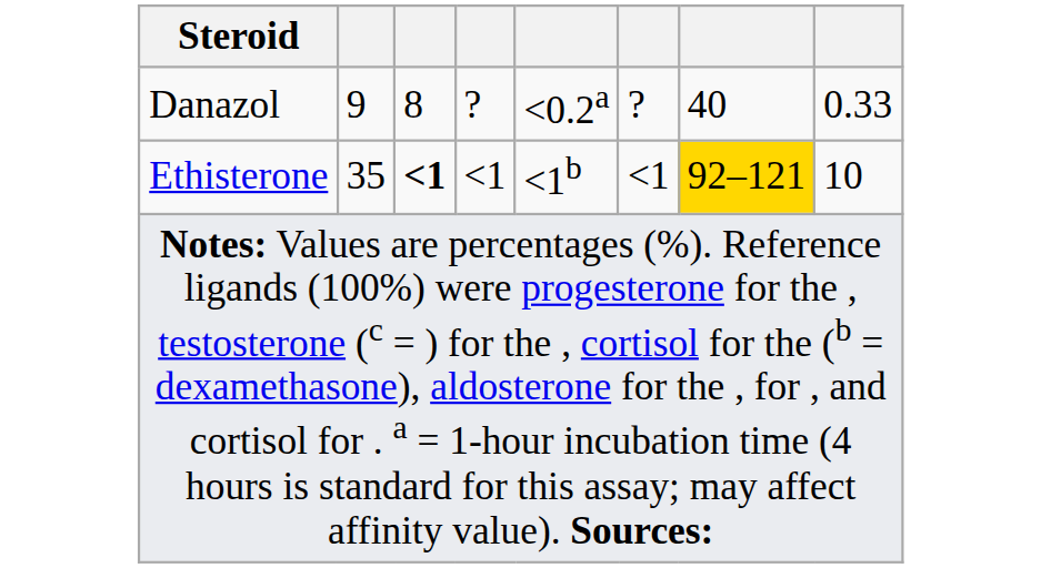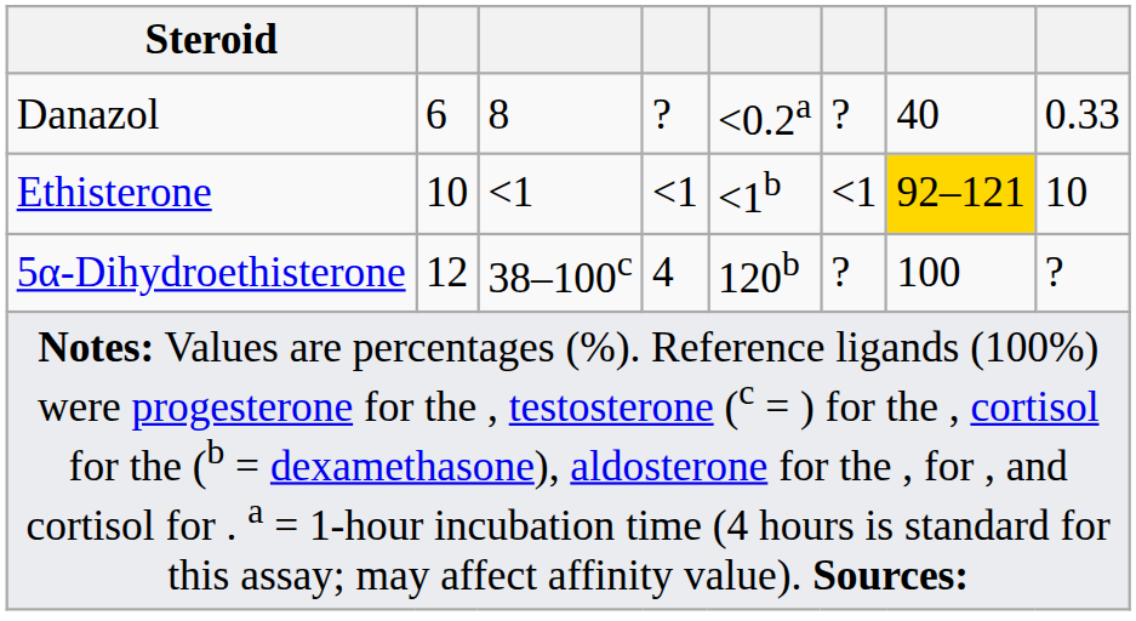 <table class="wikitable sortable mw-collapsible mw-collapsed" style="text-align:left; margin-left:auto; margin-right:auto; border:none;">
 <tr>
 <th>Steroid</th>
 <th></th>
 <th></th>
 <th></th>
 <th></th>
 <th></th>
 <th></th>
 <th></th>
 </tr>
 <tr>
 <td>Danazol</td>
-<td>9</td>
+<td>6</td>
 <td>8</td>
 <td>?</td>
 <td><0.2<sup>a</sup></td>
 <td>?</td>
 <td>40</td>
 <td>0.33</td>
 </tr>
 <tr>
 <td><a href='#'>Ethisterone</a></td>
-<td>35</td>
-<td><strong><1</strong></td>
+<td>10</td>
+<td><1</td>
 <td><1</td>
 <td><1<sup>b</sup></td>
 <td><1</td>
 <td style="background: gold;">92–121</td>
 <td>10</td>
 </tr>
+<tr>
+<td><a href='#'>5α-Dihydroethisterone</a></td>
+<td>12</td>
+<td>38–100<sup>c</sup></td>
+<td>4</td>
+<td>120<sup>b</sup></td>
+<td>?</td>
+<td>100</td>
+<td>?</td>
+</tr>
 <tr class="sortbottom">
 <td colspan="8" style="width: 1px; background-color:#eaecf0; text-align: center;"><strong>Notes:</strong> Values are percentages (%). Reference ligands (100%) were <a href='#'>progesterone</a> for the , <a href='#'>testosterone</a> (<sup>c</sup> = <a href='#'></a>) for the , <a href='#'>cortisol</a> for the  (<sup>b</sup> = <a href='#'>dexamethasone</a>), <a href='#'>aldosterone</a> for the , <a href='#'></a> for , and cortisol for . <sup>a</sup> = 1-hour incubation time (4 hours is standard for this assay; may affect affinity value). <strong>Sources:</strong> </td>
 </tr>
 </table>
